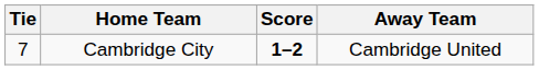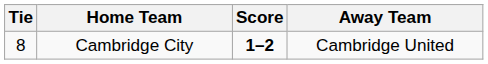 <table class="wikitable" style="text-align:center;">
 <tr>
 <th width=20>Tie</th>
 <th width=175>Home Team</th>
 <th width=20>Score</th>
 <th width=175>Away Team</th>
 </tr>
 <tr>
-<td>7</td>
+<td>8</td>
 <td>Cambridge City</td>
 <td><strong>1–2</strong></td>
 <td>Cambridge United</td>
 </tr>
 </table>
